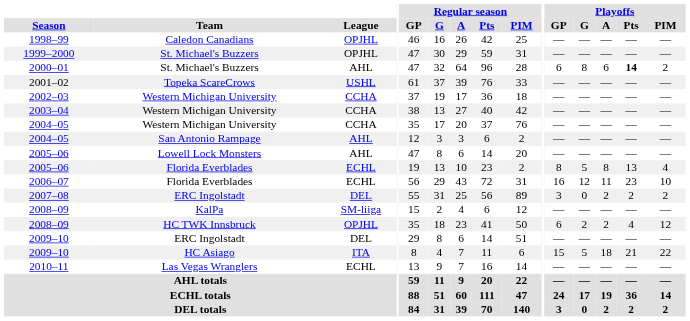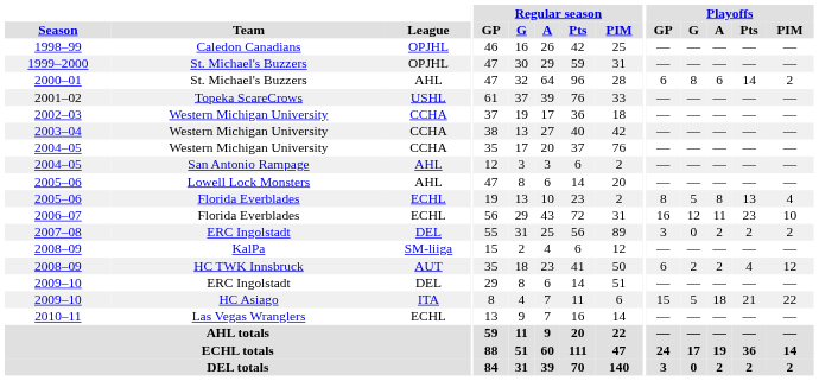 <table border="0" cellpadding="1" cellspacing="0" style="text-align:center; width:60em">
 <tr bgcolor="#e0e0e0">
 <th colspan="3" bgcolor="#ffffff"></th>
 <th rowspan="99" bgcolor="#ffffff"></th>
 <th colspan="5"><a href='#'>Regular season</a></th>
 <th rowspan="99" bgcolor="#ffffff"></th>
 <th colspan="5"><a href='#'>Playoffs</a></th>
 </tr>
 <tr bgcolor="#e0e0e0">
 <th><a href='#'>Season</a></th>
 <th>Team</th>
 <th>League</th>
 <th>GP</th>
 <th><a href='#'>G</a></th>
 <th><a href='#'>A</a></th>
 <th><a href='#'>Pts</a></th>
 <th><a href='#'>PIM</a></th>
 <th>GP</th>
 <th>G</th>
 <th>A</th>
 <th>Pts</th>
 <th>PIM</th>
 </tr>
 <tr>
 <td><a href='#'>1998–99</a></td>
 <td><a href='#'>Caledon Canadians</a></td>
 <td><a href='#'>OPJHL</a></td>
 <td>46</td>
 <td>16</td>
 <td>26</td>
 <td>42</td>
 <td>25</td>
 <td>—</td>
 <td>—</td>
 <td>—</td>
 <td>—</td>
 <td>—</td>
 </tr>
 <tr bgcolor="#f0f0f0">
 <td><a href='#'>1999–2000</a></td>
 <td><a href='#'>St. Michael's Buzzers</a></td>
 <td>OPJHL</td>
 <td>47</td>
 <td>30</td>
 <td>29</td>
 <td>59</td>
 <td>31</td>
 <td>—</td>
 <td>—</td>
 <td>—</td>
 <td>—</td>
 <td>—</td>
 </tr>
 <tr>
 <td><a href='#'>2000–01</a></td>
 <td>St. Michael's Buzzers</td>
 <td>AHL</td>
 <td>47</td>
 <td>32</td>
 <td>64</td>
 <td>96</td>
 <td>28</td>
 <td>6</td>
 <td>8</td>
 <td>6</td>
-<td><strong>14</strong></td>
+<td>14</td>
 <td>2</td>
 </tr>
 <tr bgcolor="#f0f0f0">
 <td>2001–02</td>
 <td><a href='#'>Topeka ScareCrows</a></td>
 <td><a href='#'>USHL</a></td>
 <td>61</td>
 <td>37</td>
 <td>39</td>
 <td>76</td>
 <td>33</td>
 <td>—</td>
 <td>—</td>
 <td>—</td>
 <td>—</td>
 <td>—</td>
 </tr>
 <tr>
 <td><a href='#'>2002–03</a></td>
 <td><a href='#'>Western Michigan University</a></td>
 <td><a href='#'>CCHA</a></td>
 <td>37</td>
 <td>19</td>
 <td>17</td>
 <td>36</td>
 <td>18</td>
 <td>—</td>
 <td>—</td>
 <td>—</td>
 <td>—</td>
 <td>—</td>
 </tr>
 <tr bgcolor="#f0f0f0">
 <td><a href='#'>2003–04</a></td>
 <td>Western Michigan University</td>
 <td>CCHA</td>
 <td>38</td>
 <td>13</td>
 <td>27</td>
 <td>40</td>
 <td>42</td>
 <td>—</td>
 <td>—</td>
 <td>—</td>
 <td>—</td>
 <td>—</td>
 </tr>
 <tr>
 <td><a href='#'>2004–05</a></td>
 <td>Western Michigan University</td>
 <td>CCHA</td>
 <td>35</td>
 <td>17</td>
 <td>20</td>
 <td>37</td>
 <td>76</td>
 <td>—</td>
 <td>—</td>
 <td>—</td>
 <td>—</td>
 <td>—</td>
 </tr>
 <tr bgcolor="#f0f0f0">
 <td><a href='#'>2004–05</a></td>
 <td><a href='#'>San Antonio Rampage</a></td>
 <td><a href='#'>AHL</a></td>
 <td>12</td>
 <td>3</td>
 <td>3</td>
 <td>6</td>
 <td>2</td>
 <td>—</td>
 <td>—</td>
 <td>—</td>
 <td>—</td>
 <td>—</td>
 </tr>
 <tr>
 <td><a href='#'>2005–06</a></td>
 <td><a href='#'>Lowell Lock Monsters</a></td>
 <td>AHL</td>
 <td>47</td>
 <td>8</td>
 <td>6</td>
 <td>14</td>
 <td>20</td>
 <td>—</td>
 <td>—</td>
 <td>—</td>
 <td>—</td>
 <td>—</td>
 </tr>
 <tr bgcolor="#f0f0f0">
 <td><a href='#'>2005–06</a></td>
 <td><a href='#'>Florida Everblades</a></td>
 <td><a href='#'>ECHL</a></td>
 <td>19</td>
 <td>13</td>
 <td>10</td>
 <td>23</td>
 <td>2</td>
 <td>8</td>
 <td>5</td>
 <td>8</td>
 <td>13</td>
 <td>4</td>
 </tr>
 <tr>
 <td><a href='#'>2006–07</a></td>
 <td>Florida Everblades</td>
 <td>ECHL</td>
 <td>56</td>
 <td>29</td>
 <td>43</td>
 <td>72</td>
 <td>31</td>
 <td>16</td>
 <td>12</td>
 <td>11</td>
 <td>23</td>
 <td>10</td>
 </tr>
 <tr bgcolor="#f0f0f0">
 <td><a href='#'>2007–08</a></td>
 <td><a href='#'>ERC Ingolstadt</a></td>
 <td><a href='#'>DEL</a></td>
 <td>55</td>
 <td>31</td>
 <td>25</td>
 <td>56</td>
 <td>89</td>
 <td>3</td>
 <td>0</td>
 <td>2</td>
 <td>2</td>
 <td>2</td>
 </tr>
 <tr>
 <td><a href='#'>2008–09</a></td>
 <td><a href='#'>KalPa</a></td>
 <td><a href='#'>SM-liiga</a></td>
 <td>15</td>
 <td>2</td>
 <td>4</td>
 <td>6</td>
 <td>12</td>
 <td>—</td>
 <td>—</td>
 <td>—</td>
 <td>—</td>
 <td>—</td>
 </tr>
 <tr bgcolor="#f0f0f0">
 <td><a href='#'>2008–09</a></td>
 <td><a href='#'>HC TWK Innsbruck</a></td>
-<td><a href='#'>OPJHL</a></td>
+<td><a href='#'>AUT</a></td>
 <td>35</td>
 <td>18</td>
 <td>23</td>
 <td>41</td>
 <td>50</td>
 <td>6</td>
 <td>2</td>
 <td>2</td>
 <td>4</td>
 <td>12</td>
 </tr>
 <tr>
 <td><a href='#'>2009–10</a></td>
 <td>ERC Ingolstadt</td>
 <td>DEL</td>
 <td>29</td>
 <td>8</td>
 <td>6</td>
 <td>14</td>
 <td>51</td>
 <td>—</td>
 <td>—</td>
 <td>—</td>
 <td>—</td>
 <td>—</td>
 </tr>
 <tr bgcolor="#f0f0f0">
 <td><a href='#'>2009–10</a></td>
 <td><a href='#'>HC Asiago</a></td>
 <td><a href='#'>ITA</a></td>
 <td>8</td>
 <td>4</td>
 <td>7</td>
 <td>11</td>
 <td>6</td>
 <td>15</td>
 <td>5</td>
 <td>18</td>
 <td>21</td>
 <td>22</td>
 </tr>
 <tr>
 <td><a href='#'>2010–11</a></td>
 <td><a href='#'>Las Vegas Wranglers</a></td>
 <td>ECHL</td>
 <td>13</td>
 <td>9</td>
 <td>7</td>
 <td>16</td>
 <td>14</td>
 <td>—</td>
 <td>—</td>
 <td>—</td>
 <td>—</td>
 <td>—</td>
 </tr>
 <tr bgcolor="#e0e0e0">
 <th colspan="3">AHL totals</th>
 <th>59</th>
 <th>11</th>
 <th>9</th>
 <th>20</th>
 <th>22</th>
 <th>—</th>
 <th>—</th>
 <th>—</th>
 <th>—</th>
 <th>—</th>
 </tr>
 <tr bgcolor="#e0e0e0">
 <th colspan="3">ECHL totals</th>
 <th>88</th>
 <th>51</th>
 <th>60</th>
 <th>111</th>
 <th>47</th>
 <th>24</th>
 <th>17</th>
 <th>19</th>
 <th>36</th>
 <th>14</th>
 </tr>
 <tr bgcolor="#e0e0e0">
 <th colspan="3">DEL totals</th>
 <th>84</th>
 <th>31</th>
 <th>39</th>
 <th>70</th>
 <th>140</th>
 <th>3</th>
 <th>0</th>
 <th>2</th>
 <th>2</th>
 <th>2</th>
 </tr>
 </table>
